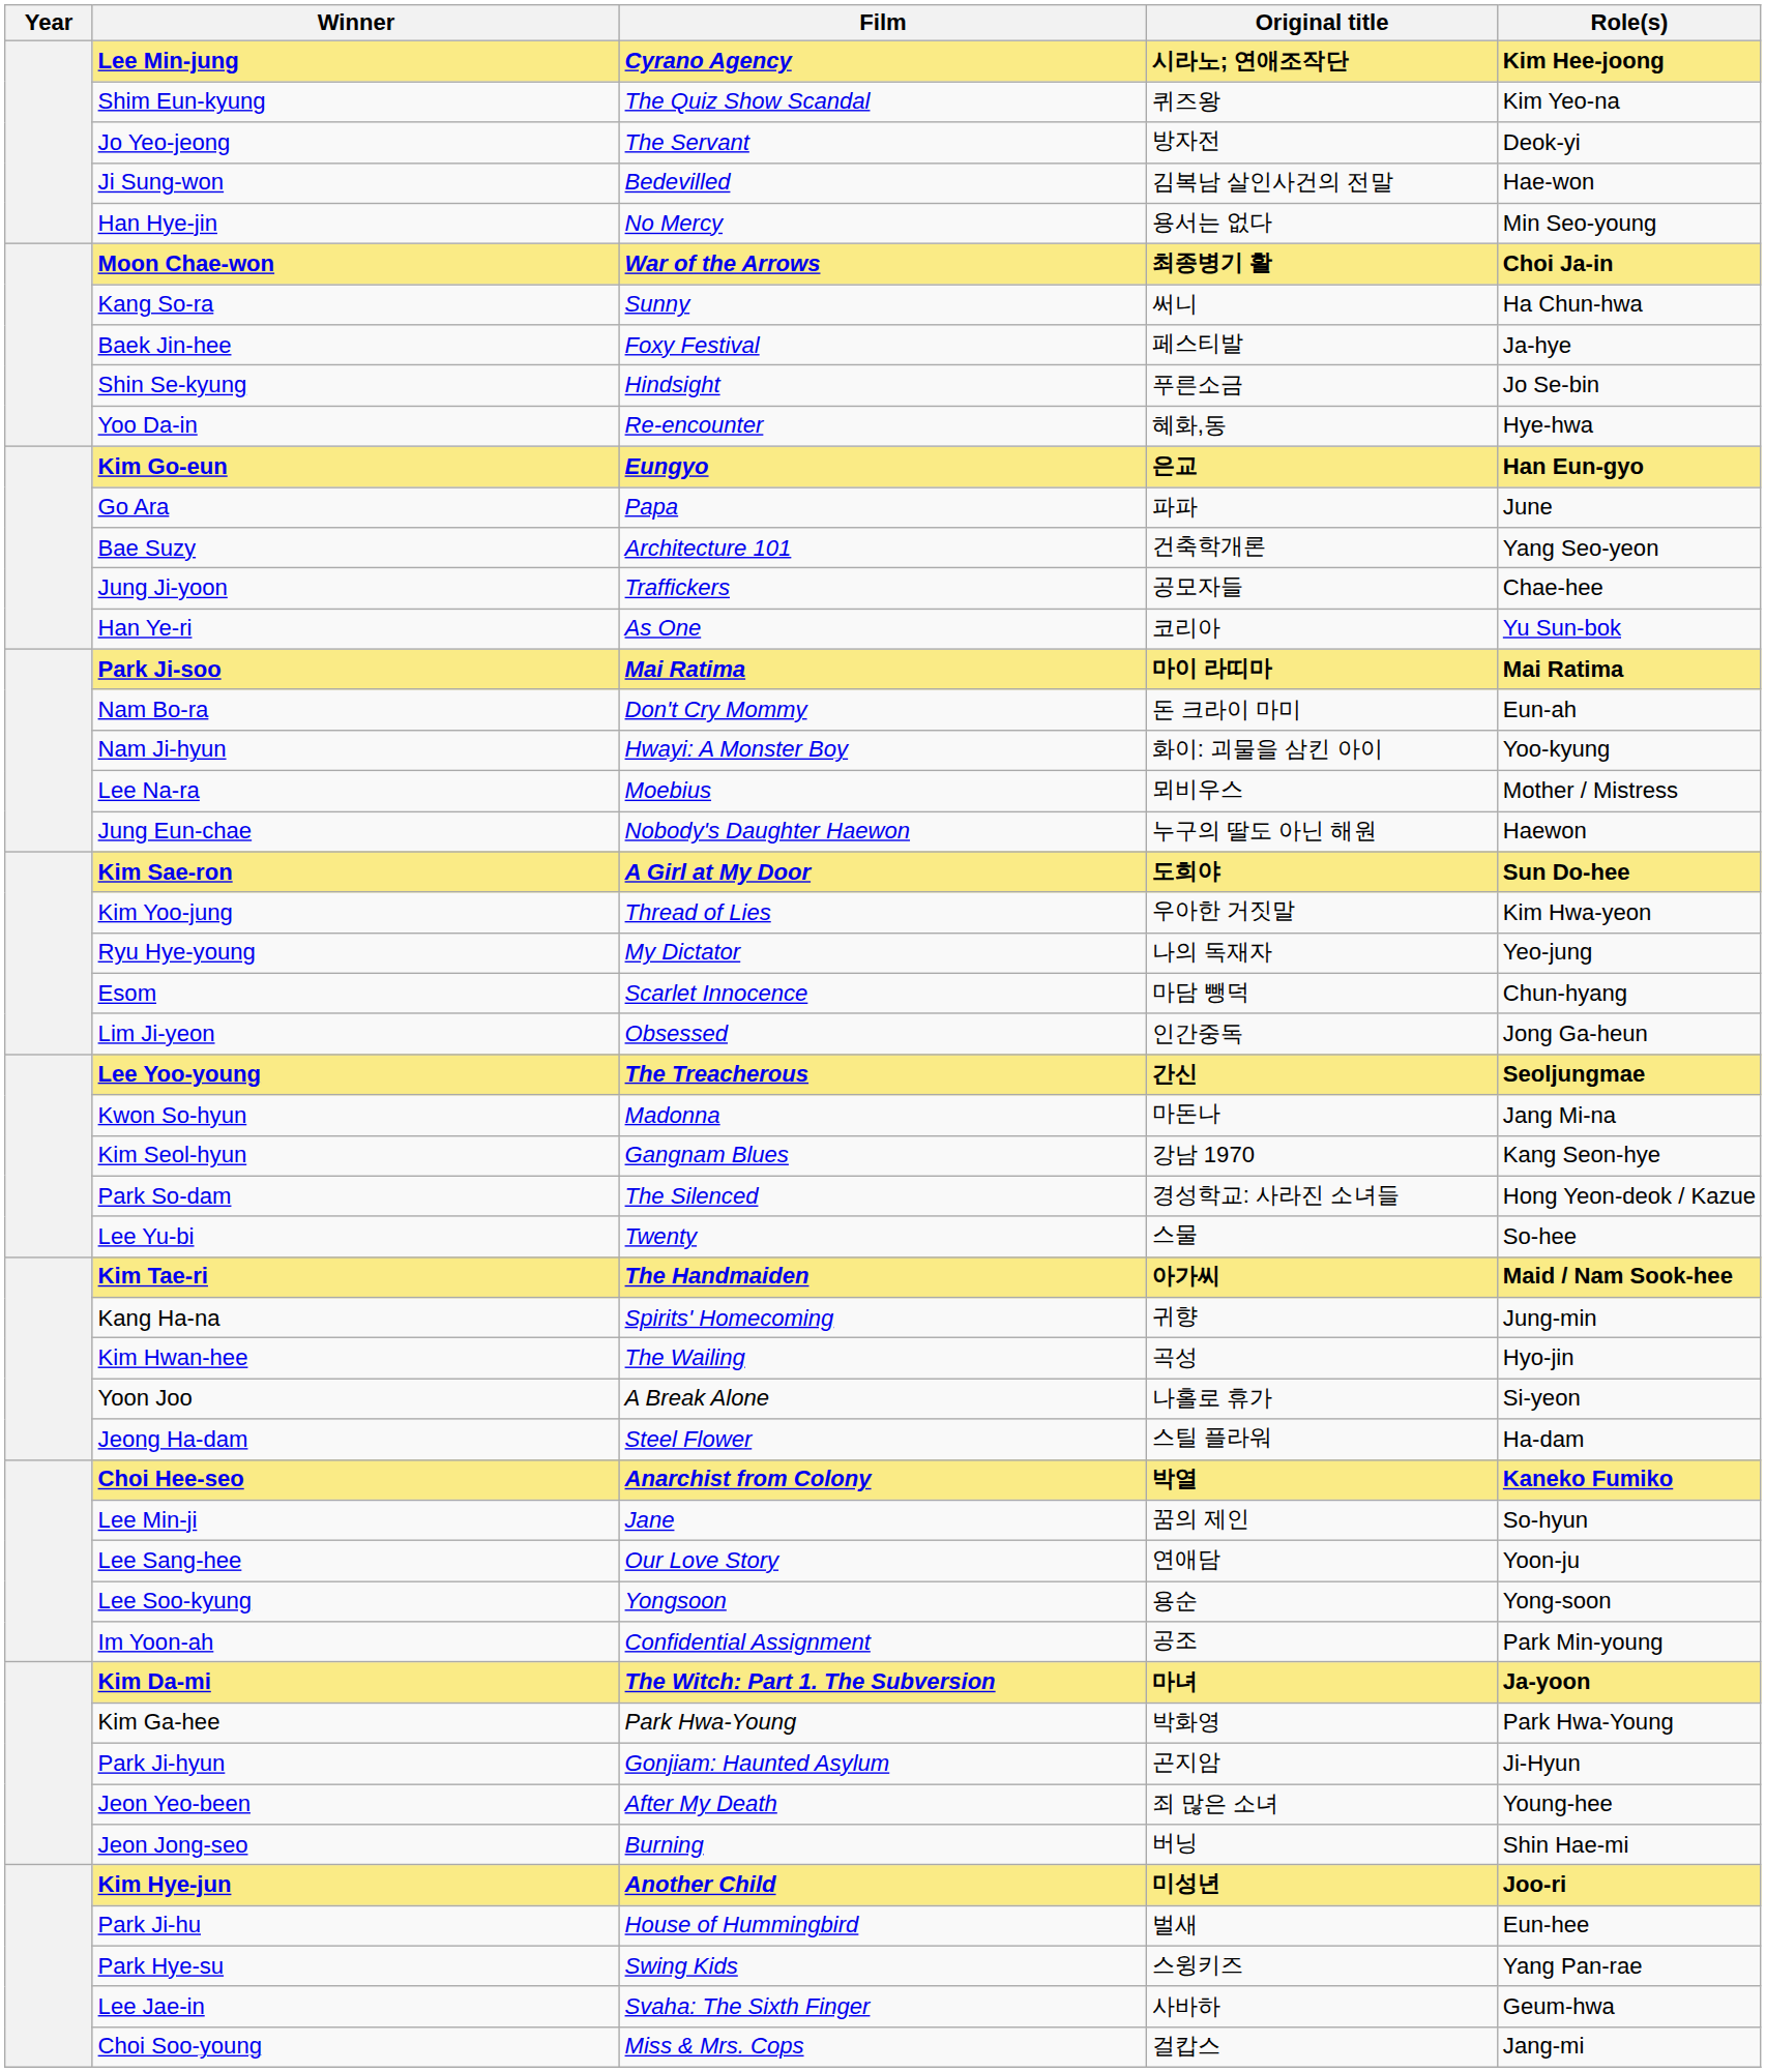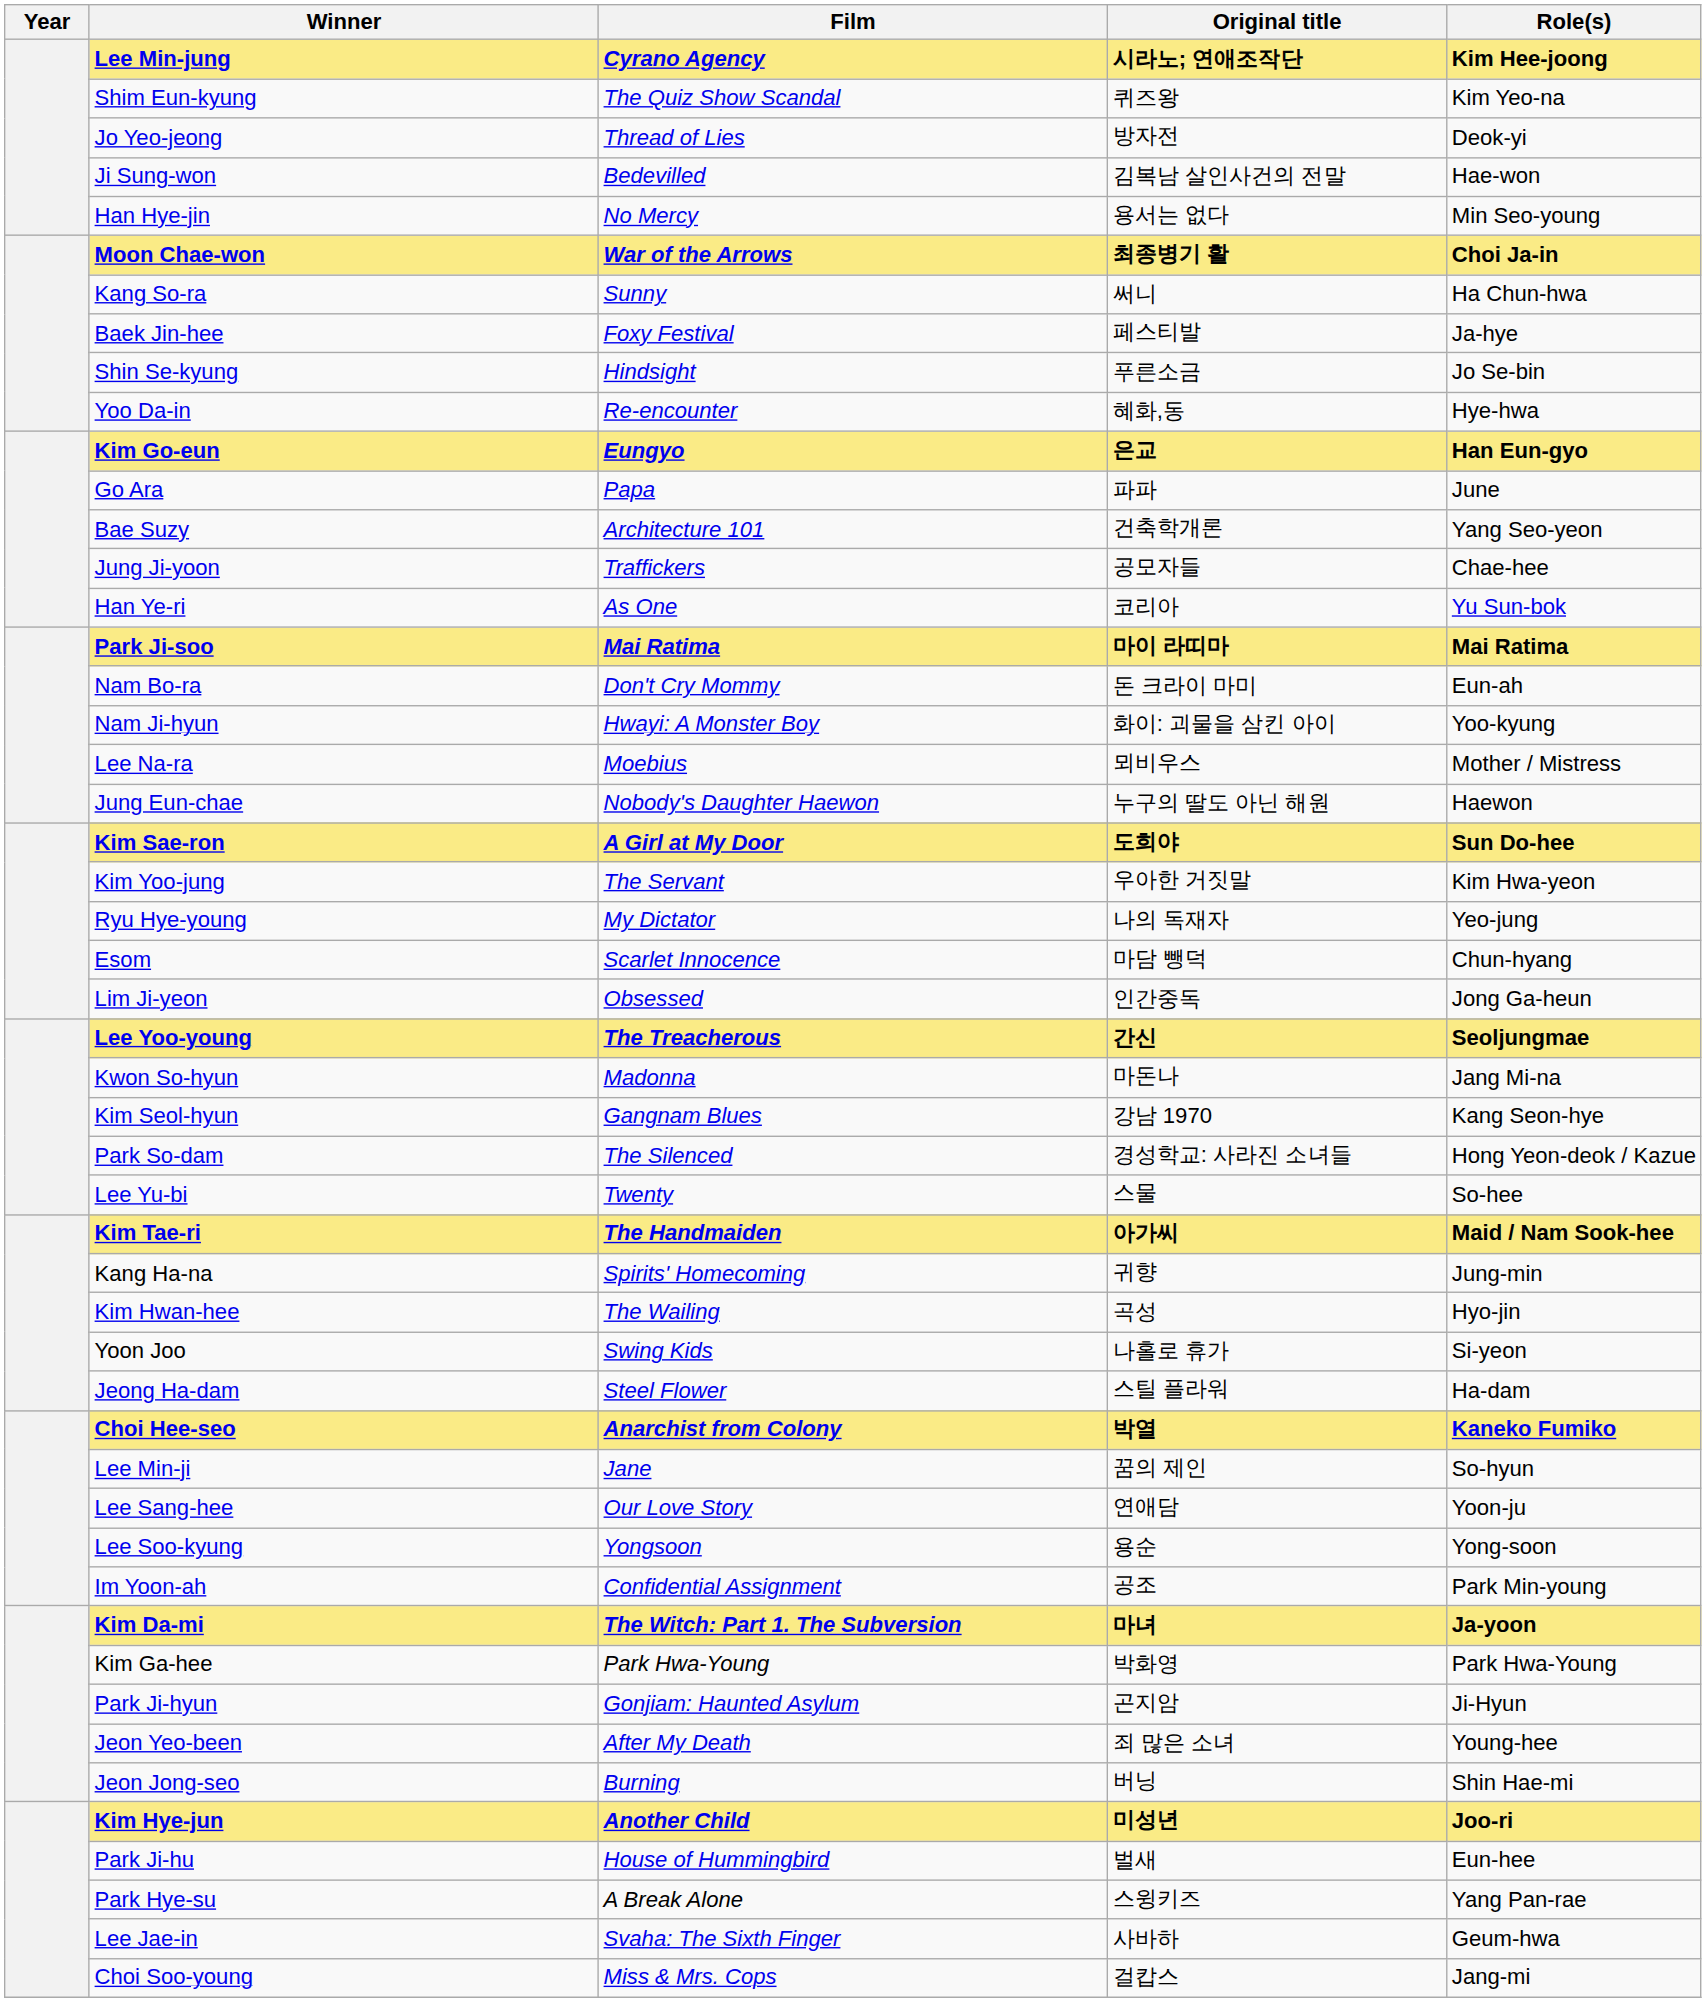 <table class="wikitable">
 <tr>
 <th style="width:5%;">Year</th>
 <th style="width:30%;">Winner</th>
 <th style="width:30%;">Film</th>
 <th style="width:20%;">Original title</th>
 <th style="width:20%;">Role(s)</th>
 </tr>
 <tr>
 <th rowspan="5"></th>
 <td style="background:#FAEB86;"><strong><a href='#'>Lee Min-jung</a></strong></td>
 <td style="background:#FAEB86;"><strong><em><a href='#'>Cyrano Agency</a></em></strong></td>
 <td style="background:#FAEB86;"><strong>시라노; 연애조작단</strong></td>
 <td style="background:#FAEB86;"><strong>Kim Hee-joong</strong></td>
 </tr>
 <tr>
 <td><a href='#'>Shim Eun-kyung</a></td>
 <td><em><a href='#'>The Quiz Show Scandal</a></em></td>
 <td>퀴즈왕</td>
 <td>Kim Yeo-na</td>
 </tr>
 <tr>
 <td><a href='#'>Jo Yeo-jeong</a></td>
-<td><em><a href='#'>The Servant</a></em></td>
+<td><em><a href='#'>Thread of Lies</a></em></td>
 <td>방자전</td>
 <td>Deok-yi</td>
 </tr>
 <tr>
 <td><a href='#'>Ji Sung-won</a></td>
 <td><em><a href='#'>Bedevilled</a></em></td>
 <td>김복남 살인사건의 전말</td>
 <td>Hae-won</td>
 </tr>
 <tr>
 <td><a href='#'>Han Hye-jin</a></td>
 <td><em><a href='#'>No Mercy</a></em></td>
 <td>용서는 없다</td>
 <td>Min Seo-young</td>
 </tr>
 <tr>
 <th rowspan="5"></th>
 <td style="background:#FAEB86;"><strong><a href='#'>Moon Chae-won</a></strong></td>
 <td style="background:#FAEB86;"><strong><em><a href='#'>War of the Arrows</a></em></strong></td>
 <td style="background:#FAEB86;"><strong>최종병기 활</strong></td>
 <td style="background:#FAEB86;"><strong>Choi Ja-in</strong></td>
 </tr>
 <tr>
 <td><a href='#'>Kang So-ra</a></td>
 <td><em><a href='#'>Sunny</a></em></td>
 <td>써니</td>
 <td>Ha Chun-hwa</td>
 </tr>
 <tr>
 <td><a href='#'>Baek Jin-hee</a></td>
 <td><em><a href='#'>Foxy Festival</a></em></td>
 <td>페스티발</td>
 <td>Ja-hye</td>
 </tr>
 <tr>
 <td><a href='#'>Shin Se-kyung</a></td>
 <td><em><a href='#'>Hindsight</a></em></td>
 <td>푸른소금</td>
 <td>Jo Se-bin</td>
 </tr>
 <tr>
 <td><a href='#'>Yoo Da-in</a></td>
 <td><em><a href='#'>Re-encounter</a></em></td>
 <td>혜화,동</td>
 <td>Hye-hwa</td>
 </tr>
 <tr>
 <th rowspan="5"></th>
 <td style="background:#FAEB86;"><strong><a href='#'>Kim Go-eun</a></strong></td>
 <td style="background:#FAEB86;"><strong><em><a href='#'>Eungyo</a></em></strong></td>
 <td style="background:#FAEB86;"><strong>은교</strong></td>
 <td style="background:#FAEB86;"><strong>Han Eun-gyo</strong></td>
 </tr>
 <tr>
 <td><a href='#'>Go Ara</a></td>
 <td><em><a href='#'>Papa</a></em></td>
 <td>파파</td>
 <td>June</td>
 </tr>
 <tr>
 <td><a href='#'>Bae Suzy</a></td>
 <td><em><a href='#'>Architecture 101</a></em></td>
 <td>건축학개론</td>
 <td>Yang Seo-yeon</td>
 </tr>
 <tr>
 <td><a href='#'>Jung Ji-yoon</a></td>
 <td><em><a href='#'>Traffickers</a></em></td>
 <td>공모자들</td>
 <td>Chae-hee</td>
 </tr>
 <tr>
 <td><a href='#'>Han Ye-ri</a></td>
 <td><em><a href='#'>As One</a></em></td>
 <td>코리아</td>
 <td><a href='#'>Yu Sun-bok</a></td>
 </tr>
 <tr>
 <th rowspan="5"></th>
 <td style="background:#FAEB86;"><strong><a href='#'>Park Ji-soo</a></strong></td>
 <td style="background:#FAEB86;"><strong><em><a href='#'>Mai Ratima</a></em></strong></td>
 <td style="background:#FAEB86;"><strong>마이 라띠마</strong></td>
 <td style="background:#FAEB86;"><strong>Mai Ratima</strong></td>
 </tr>
 <tr>
 <td><a href='#'>Nam Bo-ra</a></td>
 <td><em><a href='#'>Don't Cry Mommy</a></em></td>
 <td>돈 크라이 마미</td>
 <td>Eun-ah</td>
 </tr>
 <tr>
 <td><a href='#'>Nam Ji-hyun</a></td>
 <td><em><a href='#'>Hwayi: A Monster Boy</a></em></td>
 <td>화이: 괴물을 삼킨 아이</td>
 <td>Yoo-kyung</td>
 </tr>
 <tr>
 <td><a href='#'>Lee Na-ra</a></td>
 <td><em><a href='#'>Moebius</a></em></td>
 <td>뫼비우스</td>
 <td>Mother / Mistress</td>
 </tr>
 <tr>
 <td><a href='#'>Jung Eun-chae</a></td>
 <td><em><a href='#'>Nobody's Daughter Haewon</a></em></td>
 <td>누구의 딸도 아닌 해원</td>
 <td>Haewon</td>
 </tr>
 <tr>
 <th rowspan="5"></th>
 <td style="background:#FAEB86;"><strong><a href='#'>Kim Sae-ron</a></strong></td>
 <td style="background:#FAEB86;"><strong><em><a href='#'>A Girl at My Door</a></em></strong></td>
 <td style="background:#FAEB86;"><strong>도희야</strong></td>
 <td style="background:#FAEB86;"><strong>Sun Do-hee</strong></td>
 </tr>
 <tr>
 <td><a href='#'>Kim Yoo-jung</a></td>
-<td><em><a href='#'>Thread of Lies</a></em></td>
+<td><em><a href='#'>The Servant</a></em></td>
 <td>우아한 거짓말</td>
 <td>Kim Hwa-yeon</td>
 </tr>
 <tr>
 <td><a href='#'>Ryu Hye-young</a></td>
 <td><em><a href='#'>My Dictator</a></em></td>
 <td>나의 독재자</td>
 <td>Yeo-jung</td>
 </tr>
 <tr>
 <td><a href='#'>Esom</a></td>
 <td><em><a href='#'>Scarlet Innocence</a></em></td>
 <td>마담 뺑덕</td>
 <td>Chun-hyang</td>
 </tr>
 <tr>
 <td><a href='#'>Lim Ji-yeon</a></td>
 <td><em><a href='#'>Obsessed</a></em></td>
 <td>인간중독</td>
 <td>Jong Ga-heun</td>
 </tr>
 <tr>
 <th rowspan="5"></th>
 <td style="background:#FAEB86;"><strong><a href='#'>Lee Yoo-young</a></strong></td>
 <td style="background:#FAEB86;"><strong><em><a href='#'>The Treacherous</a></em></strong></td>
 <td style="background:#FAEB86;"><strong>간신</strong></td>
 <td style="background:#FAEB86;"><strong>Seoljungmae</strong></td>
 </tr>
 <tr>
 <td><a href='#'>Kwon So-hyun</a></td>
 <td><em><a href='#'>Madonna</a></em></td>
 <td>마돈나</td>
 <td>Jang Mi-na</td>
 </tr>
 <tr>
 <td><a href='#'>Kim Seol-hyun</a></td>
 <td><em><a href='#'>Gangnam Blues</a></em></td>
 <td>강남 1970</td>
 <td>Kang Seon-hye</td>
 </tr>
 <tr>
 <td><a href='#'>Park So-dam</a></td>
 <td><em><a href='#'>The Silenced</a></em></td>
 <td>경성학교: 사라진 소녀들</td>
 <td>Hong Yeon-deok / Kazue</td>
 </tr>
 <tr>
 <td><a href='#'>Lee Yu-bi</a></td>
 <td><em><a href='#'>Twenty</a></em></td>
 <td>스물</td>
 <td>So-hee</td>
 </tr>
 <tr>
 <th rowspan="5"></th>
 <td style="background:#FAEB86;"><strong><a href='#'>Kim Tae-ri</a></strong></td>
 <td style="background:#FAEB86;"><strong><em><a href='#'>The Handmaiden</a></em></strong></td>
 <td style="background:#FAEB86;"><strong>아가씨</strong></td>
 <td style="background:#FAEB86;"><strong>Maid / Nam Sook-hee</strong></td>
 </tr>
 <tr>
 <td>Kang Ha-na</td>
 <td><em><a href='#'>Spirits' Homecoming</a></em></td>
 <td>귀향</td>
 <td>Jung-min</td>
 </tr>
 <tr>
 <td><a href='#'>Kim Hwan-hee</a></td>
 <td><em><a href='#'>The Wailing</a></em></td>
 <td>곡성</td>
 <td>Hyo-jin</td>
 </tr>
 <tr>
 <td>Yoon Joo</td>
-<td><em>A Break Alone</em></td>
+<td><em><a href='#'>Swing Kids</a></em></td>
 <td>나홀로 휴가</td>
 <td>Si-yeon</td>
 </tr>
 <tr>
 <td><a href='#'>Jeong Ha-dam</a></td>
 <td><em><a href='#'>Steel Flower</a></em></td>
 <td>스틸 플라워</td>
 <td>Ha-dam</td>
 </tr>
 <tr>
 <th rowspan="5"></th>
 <td style="background:#FAEB86;"><strong><a href='#'>Choi Hee-seo</a></strong></td>
 <td style="background:#FAEB86;"><strong><em><a href='#'>Anarchist from Colony</a></em></strong></td>
 <td style="background:#FAEB86;"><strong>박열</strong></td>
 <td style="background:#FAEB86;"><strong><a href='#'>Kaneko Fumiko</a></strong></td>
 </tr>
 <tr>
 <td><a href='#'>Lee Min-ji</a></td>
 <td><em><a href='#'>Jane</a></em></td>
 <td>꿈의 제인</td>
 <td>So-hyun</td>
 </tr>
 <tr>
 <td><a href='#'>Lee Sang-hee</a></td>
 <td><em><a href='#'>Our Love Story</a></em></td>
 <td>연애담</td>
 <td>Yoon-ju</td>
 </tr>
 <tr>
 <td><a href='#'>Lee Soo-kyung</a></td>
 <td><em><a href='#'>Yongsoon</a></em></td>
 <td>용순</td>
 <td>Yong-soon</td>
 </tr>
 <tr>
 <td><a href='#'>Im Yoon-ah</a></td>
 <td><em><a href='#'>Confidential Assignment</a></em></td>
 <td>공조</td>
 <td>Park Min-young</td>
 </tr>
 <tr>
 <th rowspan="5"></th>
 <td style="background:#FAEB86;"><strong><a href='#'>Kim Da-mi</a></strong></td>
 <td style="background:#FAEB86;"><strong><em><a href='#'>The Witch: Part 1. The Subversion</a></em></strong></td>
 <td style="background:#FAEB86;"><strong>마녀</strong></td>
 <td style="background:#FAEB86;"><strong>Ja-yoon</strong></td>
 </tr>
 <tr>
 <td>Kim Ga-hee</td>
 <td><em>Park Hwa-Young</em></td>
 <td>박화영</td>
 <td>Park Hwa-Young</td>
 </tr>
 <tr>
 <td><a href='#'>Park Ji-hyun</a></td>
 <td><em><a href='#'>Gonjiam: Haunted Asylum</a></em></td>
 <td>곤지암</td>
 <td>Ji-Hyun</td>
 </tr>
 <tr>
 <td><a href='#'>Jeon Yeo-been</a></td>
 <td><em><a href='#'>After My Death</a></em></td>
 <td>죄 많은 소녀</td>
 <td>Young-hee</td>
 </tr>
 <tr>
 <td><a href='#'>Jeon Jong-seo</a></td>
 <td><em><a href='#'>Burning</a></em></td>
 <td>버닝</td>
 <td>Shin Hae-mi</td>
 </tr>
 <tr>
 <th rowspan="5"></th>
 <td style="background:#FAEB86;"><strong><a href='#'>Kim Hye-jun</a></strong></td>
 <td style="background:#FAEB86;"><strong><em><a href='#'>Another Child</a></em></strong></td>
 <td style="background:#FAEB86;"><strong>미성년</strong></td>
 <td style="background:#FAEB86;"><strong>Joo-ri</strong></td>
 </tr>
 <tr>
 <td><a href='#'>Park Ji-hu</a></td>
 <td><em><a href='#'>House of Hummingbird</a></em></td>
 <td>벌새</td>
 <td>Eun-hee</td>
 </tr>
 <tr>
 <td><a href='#'>Park Hye-su</a></td>
-<td><em><a href='#'>Swing Kids</a></em></td>
+<td><em>A Break Alone</em></td>
 <td>스윙키즈</td>
 <td>Yang Pan-rae</td>
 </tr>
 <tr>
 <td><a href='#'>Lee Jae-in</a></td>
 <td><em><a href='#'>Svaha: The Sixth Finger</a></em></td>
 <td>사바하</td>
 <td>Geum-hwa</td>
 </tr>
 <tr>
 <td><a href='#'>Choi Soo-young</a></td>
 <td><em><a href='#'>Miss & Mrs. Cops</a></em></td>
 <td>걸캅스</td>
 <td>Jang-mi</td>
 </tr>
 <tr>
 </tr>
 </table>
